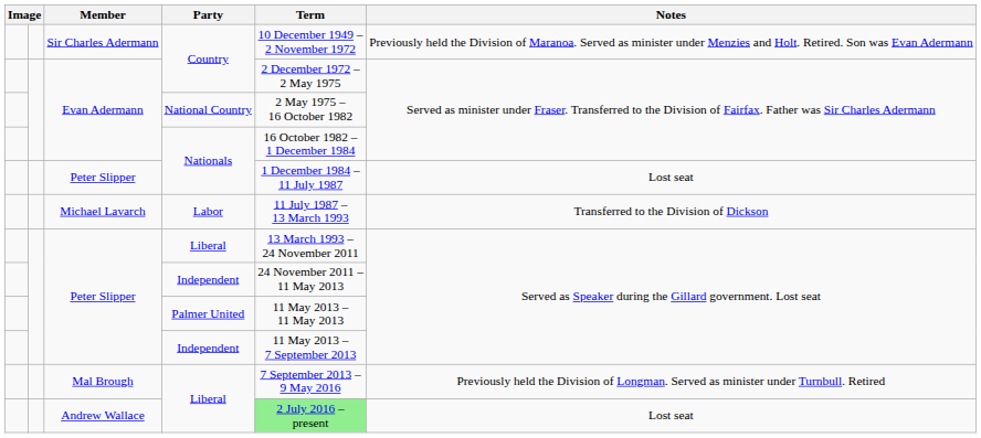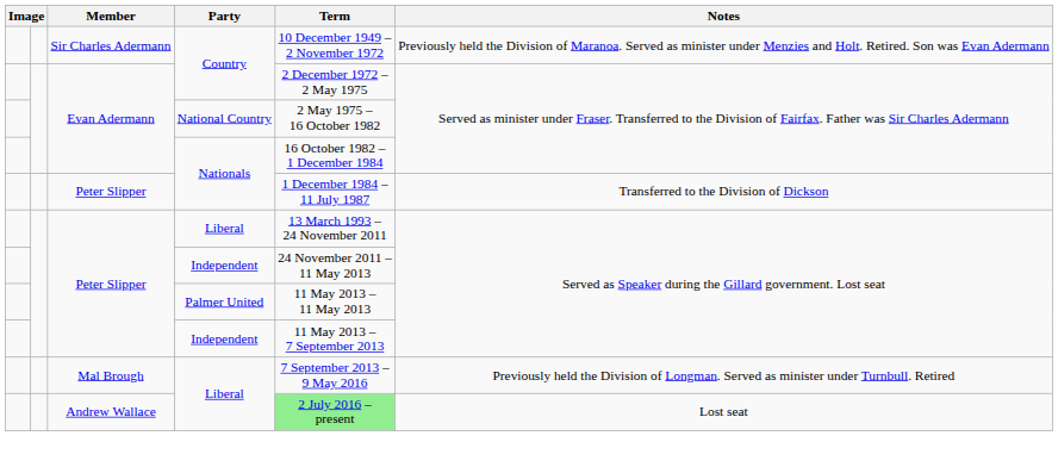 <table class=wikitable style="text-align:center">
 <tr>
 <th colspan=2>Image</th>
 <th>Member</th>
 <th>Party</th>
 <th>Term</th>
 <th>Notes</th>
 </tr>
 <tr>
 <td> </td>
 <td></td>
 <td><a href='#'>Sir Charles Adermann</a><br></td>
 <td rowspan="2"><a href='#'>Country</a></td>
 <td nowrap><a href='#'>10 December 1949</a> –<br><a href='#'>2 November 1972</a></td>
 <td>Previously held the Division of <a href='#'>Maranoa</a>. Served as minister under <a href='#'>Menzies</a> and <a href='#'>Holt</a>. Retired. Son was <a href='#'>Evan Adermann</a></td>
 </tr>
 <tr>
 <td> </td>
 <td rowspan=3></td>
 <td rowspan=3><a href='#'>Evan Adermann</a><br></td>
 <td nowrap><a href='#'>2 December 1972</a> –<br>2 May 1975</td>
 <td rowspan=3>Served as minister under <a href='#'>Fraser</a>. Transferred to the Division of <a href='#'>Fairfax</a>. Father was <a href='#'>Sir Charles Adermann</a></td>
 </tr>
 <tr>
 <td> </td>
 <td><a href='#'>National Country</a></td>
 <td nowrap>2 May 1975 –<br>16 October 1982</td>
 </tr>
 <tr>
 <td> </td>
 <td rowspan="2"><a href='#'>Nationals</a></td>
 <td nowrap>16 October 1982 –<br><a href='#'>1 December 1984</a></td>
 </tr>
 <tr>
 <td> </td>
 <td></td>
 <td><a href='#'>Peter Slipper</a><br></td>
 <td nowrap><a href='#'>1 December 1984</a> –<br><a href='#'>11 July 1987</a></td>
-<td>Lost seat</td>
-</tr>
-<tr>
-<td> </td>
-<td></td>
-<td><a href='#'>Michael Lavarch</a><br></td>
-<td><a href='#'>Labor</a></td>
-<td nowrap><a href='#'>11 July 1987</a> –<br><a href='#'>13 March 1993</a></td>
 <td>Transferred to the Division of <a href='#'>Dickson</a></td>
 </tr>
 <tr>
 <td> </td>
 <td rowspan=4></td>
 <td rowspan=4><a href='#'>Peter Slipper</a><br></td>
 <td><a href='#'>Liberal</a></td>
 <td nowrap><a href='#'>13 March 1993</a> –<br>24 November 2011</td>
 <td rowspan=4>Served as <a href='#'>Speaker</a> during the <a href='#'>Gillard</a> government. Lost seat</td>
 </tr>
 <tr>
 <td> </td>
 <td nowrap><a href='#'>Independent</a></td>
 <td nowrap>24 November 2011 –<br>11 May 2013</td>
 </tr>
 <tr>
 <td> </td>
 <td nowrap><a href='#'>Palmer United</a></td>
 <td nowrap>11 May 2013 –<br>11 May 2013</td>
 </tr>
 <tr>
 <td> </td>
 <td nowrap><a href='#'>Independent</a></td>
 <td nowrap>11 May 2013 –<br><a href='#'>7 September 2013</a></td>
 </tr>
 <tr>
 <td> </td>
 <td></td>
 <td><a href='#'>Mal Brough</a><br></td>
 <td rowspan="2"><a href='#'>Liberal</a></td>
 <td nowrap><a href='#'>7 September 2013</a> –<br><a href='#'>9 May 2016</a></td>
 <td>Previously held the Division of <a href='#'>Longman</a>. Served as minister under <a href='#'>Turnbull</a>. Retired</td>
 </tr>
 <tr>
 <td> </td>
 <td></td>
 <td><a href='#'>Andrew Wallace</a><br></td>
 <td nowrap style="background: lightgreen;"><a href='#'>2 July 2016</a> –<br>present</td>
 <td>Lost seat</td>
 </tr>
 </table>
